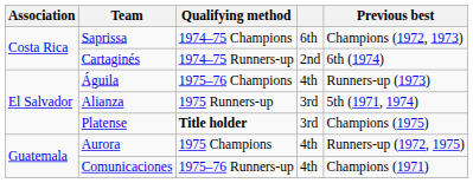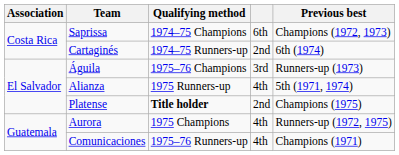 <table class="wikitable">
 <tr>
 <th>Association</th>
 <th>Team</th>
 <th>Qualifying method</th>
 <th></th>
 <th>Previous best</th>
 </tr>
 <tr>
 <td rowspan=2> <a href='#'>Costa Rica</a></td>
 <td><a href='#'>Saprissa</a></td>
 <td><a href='#'>1974–75</a> Champions</td>
 <td>6th</td>
 <td>Champions (<a href='#'>1972</a>, <a href='#'>1973</a>)</td>
 </tr>
 <tr>
 <td><a href='#'>Cartaginés</a></td>
 <td><a href='#'>1974–75</a> Runners-up</td>
 <td>2nd</td>
 <td>6th (<a href='#'>1974</a>)</td>
 </tr>
 <tr>
 <td rowspan=3> <a href='#'>El Salvador</a></td>
 <td><a href='#'>Águila</a></td>
 <td><a href='#'>1975–76</a> Champions</td>
-<td>4th</td>
+<td>3rd</td>
 <td>Runners-up (<a href='#'>1973</a>)</td>
 </tr>
 <tr>
 <td><a href='#'>Alianza</a></td>
 <td><a href='#'>1975</a> Runners-up</td>
-<td>3rd</td>
+<td>4th</td>
 <td>5th (<a href='#'>1971</a>, <a href='#'>1974</a>)</td>
 </tr>
 <tr>
 <td><a href='#'>Platense</a></td>
 <td><strong>Title holder</strong></td>
-<td>3rd</td>
+<td>2nd</td>
 <td>Champions (<a href='#'>1975</a>)</td>
 </tr>
 <tr>
 <td rowspan=2> <a href='#'>Guatemala</a></td>
 <td><a href='#'>Aurora</a></td>
 <td><a href='#'>1975</a> Champions</td>
 <td>4th</td>
 <td>Runners-up (<a href='#'>1972</a>, <a href='#'>1975</a>)</td>
 </tr>
 <tr>
 <td><a href='#'>Comunicaciones</a></td>
 <td><a href='#'>1975–76</a> Runners-up</td>
 <td>4th</td>
 <td>Champions (<a href='#'>1971</a>)</td>
 </tr>
 </table>
